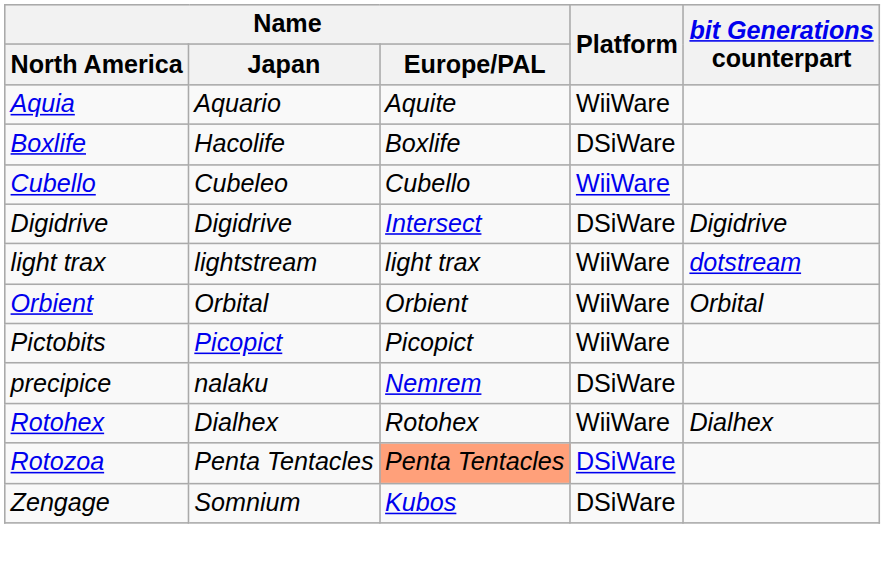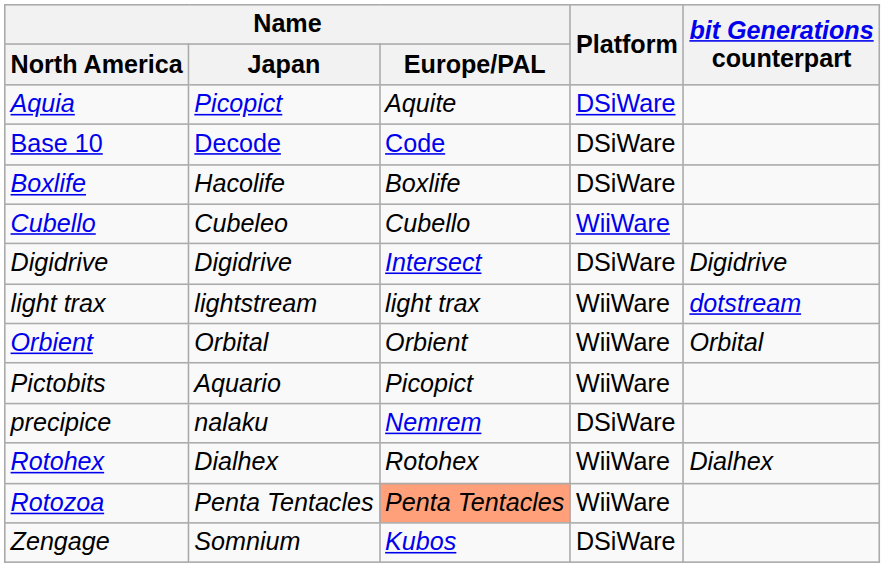 <table class="wikitable">
 <tr>
 <th colspan='3'  align='center'>Name</th>
 <th rowspan='2'  align='center'>Platform</th>
 <th rowspan='2'  align='center'><em><a href='#'>bit Generations</a></em><br> counterpart</th>
 </tr>
 <tr>
 <th>North America</th>
 <th>Japan</th>
 <th>Europe/PAL</th>
 </tr>
 <tr>
 <td><em><a href='#'>Aquia</a></em></td>
-<td><em>Aquario</em></td>
+<td><em><a href='#'>Picopict</a></em></td>
 <td><em>Aquite</em></td>
-<td>WiiWare</td>
+<td><a href='#'>DSiWare</a></td>
+<td></td>
+</tr>
+<tr>
+<td><a href='#'>Base 10</a></td>
+<td><a href='#'>Decode</a></td>
+<td><a href='#'>Code</a></td>
+<td>DSiWare</td>
 <td></td>
 </tr>
 <tr>
 <td><em><a href='#'>Boxlife</a></em></td>
 <td><em>Hacolife</em></td>
 <td><em>Boxlife</em></td>
 <td>DSiWare</td>
 <td></td>
 </tr>
 <tr>
 <td><em><a href='#'>Cubello</a></em></td>
 <td><em>Cubeleo</em></td>
 <td><em>Cubello</em></td>
 <td><a href='#'>WiiWare</a></td>
 <td></td>
 </tr>
 <tr>
 <td><em>Digidrive</em></td>
 <td><em>Digidrive</em></td>
 <td><em><a href='#'>Intersect</a></em></td>
 <td>DSiWare</td>
 <td><em>Digidrive</em></td>
 </tr>
 <tr>
 <td><em>light trax</em></td>
 <td><em>lightstream</em></td>
 <td><em>light trax</em></td>
 <td>WiiWare</td>
 <td><em><a href='#'>dotstream</a></em></td>
 </tr>
 <tr>
 <td><em><a href='#'>Orbient</a></em></td>
 <td><em>Orbital</em></td>
 <td><em>Orbient</em></td>
 <td>WiiWare</td>
 <td><em>Orbital</em></td>
 </tr>
 <tr>
 <td><em>Pictobits</em></td>
-<td><em><a href='#'>Picopict</a></em></td>
+<td><em>Aquario</em></td>
 <td><em>Picopict</em></td>
 <td>WiiWare</td>
 <td></td>
 </tr>
 <tr>
 <td><em>precipice</em></td>
 <td><em>nalaku</em></td>
 <td><em><a href='#'>Nemrem</a></em></td>
 <td>DSiWare</td>
 <td></td>
 </tr>
 <tr>
 <td><em><a href='#'>Rotohex</a></em></td>
 <td><em>Dialhex</em></td>
 <td><em>Rotohex</em></td>
 <td>WiiWare</td>
 <td><em>Dialhex</em></td>
 </tr>
 <tr>
 <td><em><a href='#'>Rotozoa</a></em></td>
 <td><em>Penta Tentacles</em></td>
 <td style="background: lightsalmon;"><em>Penta Tentacles</em></td>
-<td><a href='#'>DSiWare</a></td>
+<td>WiiWare</td>
 <td></td>
 </tr>
 <tr>
 <td><em>Zengage</em></td>
 <td><em>Somnium</em></td>
 <td><em><a href='#'>Kubos</a></em></td>
 <td>DSiWare</td>
 <td></td>
 </tr>
 </table>
